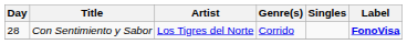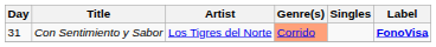 <table class="wikitable sortable" style="text-align: left;">
 <tr>
 <th>Day</th>
 <th>Title</th>
 <th>Artist</th>
 <th>Genre(s)</th>
 <th>Singles</th>
 <th>Label</th>
 </tr>
 <tr>
-<td>28</td>
+<td>31</td>
 <td><em>Con Sentimiento y Sabor</em></td>
 <td><a href='#'>Los Tigres del Norte</a></td>
-<td><a href='#'>Corrido</a></td>
+<td style="background: lightsalmon;"><a href='#'>Corrido</a></td>
 <td></td>
 <td><strong><a href='#'>FonoVisa</a></strong></td>
 </tr>
 <tr>
 </tr>
 </table>
